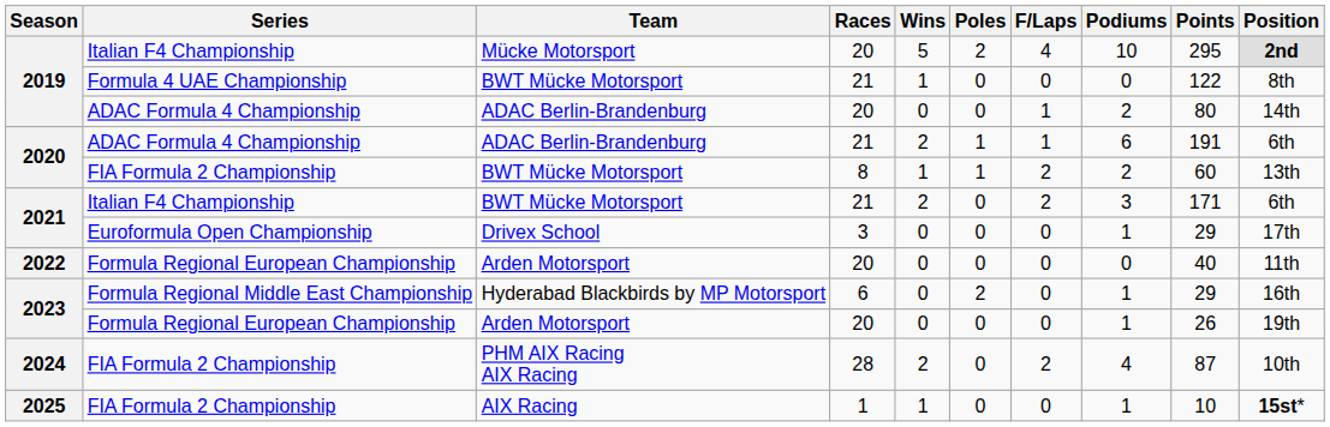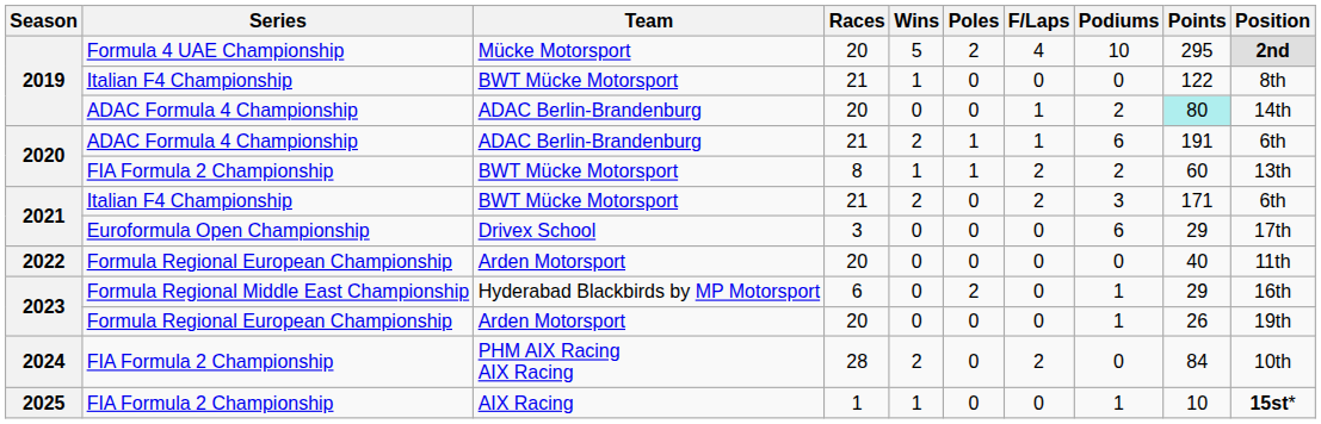 <table class="wikitable" style="font-size: 90%; text-align:center">
 <tr>
 <th scope="col">Season</th>
 <th scope="col">Series</th>
 <th scope="col">Team</th>
 <th scope="col">Races</th>
 <th scope="col">Wins</th>
 <th scope="col">Poles</th>
 <th scope="col">F/Laps</th>
 <th scope="col">Podiums</th>
 <th scope="col">Points</th>
 <th scope="col">Position</th>
 </tr>
 <tr>
 <th scope="row" rowspan="3">2019</th>
-<td style="text-align:left;"><a href='#'>Italian F4 Championship</a></td>
+<td style="text-align:left;"><a href='#'>Formula 4 UAE Championship</a></td>
 <td style="text-align:left;"><a href='#'>Mücke Motorsport</a></td>
 <td>20</td>
 <td>5</td>
 <td>2</td>
 <td>4</td>
 <td>10</td>
 <td>295</td>
 <td style="background:#DFDFDF;"><strong>2nd</strong></td>
 </tr>
 <tr>
-<td style="text-align:left;"><a href='#'>Formula 4 UAE Championship</a></td>
+<td style="text-align:left;"><a href='#'>Italian F4 Championship</a></td>
 <td style="text-align:left;"><a href='#'>BWT Mücke Motorsport</a></td>
 <td>21</td>
 <td>1</td>
 <td>0</td>
 <td>0</td>
 <td>0</td>
 <td>122</td>
 <td>8th</td>
 </tr>
 <tr>
 <td style="text-align:left;"><a href='#'>ADAC Formula 4 Championship</a></td>
 <td style="text-align:left;"><a href='#'>ADAC Berlin-Brandenburg</a></td>
 <td>20</td>
 <td>0</td>
 <td>0</td>
 <td>1</td>
 <td>2</td>
-<td>80</td>
+<td style="background: paleturquoise;">80</td>
 <td>14th</td>
 </tr>
 <tr>
 <th scope="row" rowspan="2">2020</th>
 <td style="text-align:left;"><a href='#'>ADAC Formula 4 Championship</a></td>
 <td style="text-align:left;"><a href='#'>ADAC Berlin-Brandenburg</a></td>
 <td>21</td>
 <td>2</td>
 <td>1</td>
 <td>1</td>
 <td>6</td>
 <td>191</td>
 <td>6th</td>
 </tr>
 <tr>
 <td style="text-align:left;"><a href='#'>FIA Formula 2 Championship</a></td>
 <td style="text-align:left;"><a href='#'>BWT Mücke Motorsport</a></td>
 <td>8</td>
 <td>1</td>
 <td>1</td>
 <td>2</td>
 <td>2</td>
 <td>60</td>
 <td>13th</td>
 </tr>
 <tr>
 <th scope="row" rowspan="2">2021</th>
 <td style="text-align:left;"><a href='#'>Italian F4 Championship</a></td>
 <td style="text-align:left;"><a href='#'>BWT Mücke Motorsport</a></td>
 <td>21</td>
 <td>2</td>
 <td>0</td>
 <td>2</td>
 <td>3</td>
 <td>171</td>
 <td>6th</td>
 </tr>
 <tr>
 <td style="text-align:left;"><a href='#'>Euroformula Open Championship</a></td>
 <td style="text-align:left;"><a href='#'>Drivex School</a></td>
 <td>3</td>
 <td>0</td>
 <td>0</td>
 <td>0</td>
-<td>1</td>
+<td>6</td>
 <td>29</td>
 <td>17th</td>
 </tr>
 <tr>
 <th scope="row">2022</th>
 <td style="text-align:left;"><a href='#'>Formula Regional European Championship</a></td>
 <td style="text-align:left;"><a href='#'>Arden Motorsport</a></td>
 <td>20</td>
 <td>0</td>
 <td>0</td>
 <td>0</td>
 <td>0</td>
 <td>40</td>
 <td>11th</td>
 </tr>
 <tr>
 <th scope="row" rowspan="2">2023</th>
 <td style="text-align:left;" nowrap><a href='#'>Formula Regional Middle East Championship</a></td>
 <td style="text-align:left;" nowrap>Hyderabad Blackbirds by <a href='#'>MP Motorsport</a></td>
 <td>6</td>
 <td>0</td>
 <td>2</td>
 <td>0</td>
 <td>1</td>
 <td>29</td>
 <td>16th</td>
 </tr>
 <tr>
 <td style="text-align:left;"><a href='#'>Formula Regional European Championship</a></td>
 <td style="text-align:left;"><a href='#'>Arden Motorsport</a></td>
 <td>20</td>
 <td>0</td>
 <td>0</td>
 <td>0</td>
 <td>1</td>
 <td>26</td>
 <td>19th</td>
 </tr>
 <tr>
 <th scope="row">2024</th>
 <td style="text-align:left;"><a href='#'>FIA Formula 2 Championship</a></td>
 <td style="text-align:left;"><a href='#'>PHM AIX Racing</a><br><a href='#'>AIX Racing</a></td>
 <td>28</td>
 <td>2</td>
 <td>0</td>
 <td>2</td>
-<td>4</td>
-<td>87</td>
+<td>0</td>
+<td>84</td>
 <td>10th</td>
 </tr>
 <tr>
 <th>2025</th>
 <td style="text-align:left;"><a href='#'>FIA Formula 2 Championship</a></td>
 <td style="text-align:left;"><a href='#'>AIX Racing</a></td>
 <td>1</td>
 <td>1</td>
 <td>0</td>
 <td>0</td>
 <td>1</td>
 <td>10</td>
 <td><strong>15st</strong>*</td>
 </tr>
 </table>
